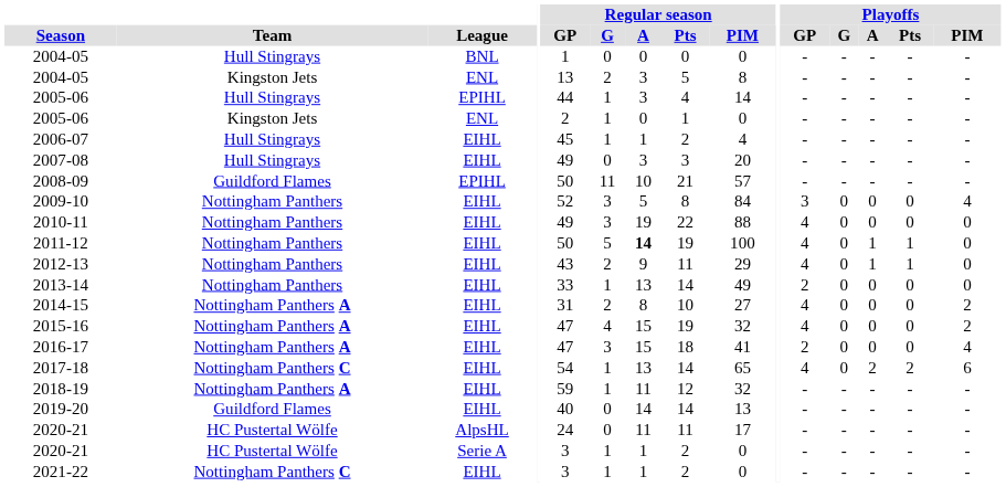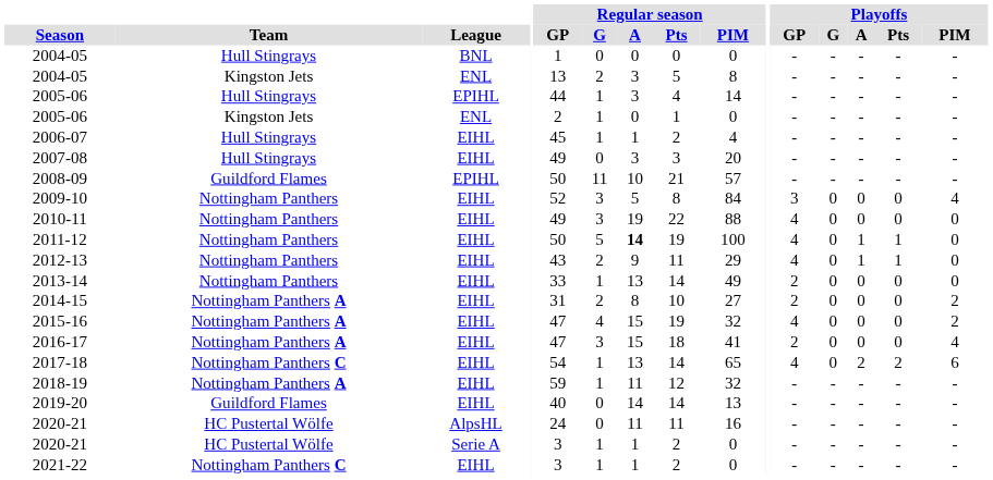 <table border="0" cellpadding="1" cellspacing="0" style="text-align:center; width:60em">
 <tr bgcolor="#e0e0e0">
 <th colspan="3" bgcolor="#ffffff"></th>
 <th rowspan="101" bgcolor="#ffffff"></th>
 <th colspan="5"><a href='#'>Regular season</a></th>
 <th rowspan="101" bgcolor="#ffffff"></th>
 <th colspan="5"><a href='#'>Playoffs</a></th>
 </tr>
 <tr bgcolor="#e0e0e0">
 <th><a href='#'>Season</a></th>
 <th>Team</th>
 <th>League</th>
 <th>GP</th>
 <th><a href='#'>G</a></th>
 <th><a href='#'>A</a></th>
 <th><a href='#'>Pts</a></th>
 <th><a href='#'>PIM</a></th>
 <th>GP</th>
 <th>G</th>
 <th>A</th>
 <th>Pts</th>
 <th>PIM</th>
 </tr>
 <tr ALIGN="centre">
 <td>2004-05</td>
 <td><a href='#'>Hull Stingrays</a></td>
 <td><a href='#'>BNL</a></td>
 <td>1</td>
 <td>0</td>
 <td>0</td>
 <td>0</td>
 <td>0</td>
 <td>-</td>
 <td>-</td>
 <td>-</td>
 <td>-</td>
 <td>-</td>
 </tr>
 <tr ALIGN="centre">
 <td>2004-05</td>
 <td>Kingston Jets</td>
 <td><a href='#'>ENL</a></td>
 <td>13</td>
 <td>2</td>
 <td>3</td>
 <td>5</td>
 <td>8</td>
 <td>-</td>
 <td>-</td>
 <td>-</td>
 <td>-</td>
 <td>-</td>
 </tr>
 <tr ALIGN="centre">
 <td>2005-06</td>
 <td><a href='#'>Hull Stingrays</a></td>
 <td><a href='#'>EPIHL</a></td>
 <td>44</td>
 <td>1</td>
 <td>3</td>
 <td>4</td>
 <td>14</td>
 <td>-</td>
 <td>-</td>
 <td>-</td>
 <td>-</td>
 <td>-</td>
 </tr>
 <tr ALIGN="centre">
 <td>2005-06</td>
 <td>Kingston Jets</td>
 <td><a href='#'>ENL</a></td>
 <td>2</td>
 <td>1</td>
 <td>0</td>
 <td>1</td>
 <td>0</td>
 <td>-</td>
 <td>-</td>
 <td>-</td>
 <td>-</td>
 <td>-</td>
 </tr>
 <tr ALIGN="centre">
 <td>2006-07</td>
 <td><a href='#'>Hull Stingrays</a></td>
 <td><a href='#'>EIHL</a></td>
 <td>45</td>
 <td>1</td>
 <td>1</td>
 <td>2</td>
 <td>4</td>
 <td>-</td>
 <td>-</td>
 <td>-</td>
 <td>-</td>
 <td>-</td>
 </tr>
 <tr ALIGN="centre">
 <td>2007-08</td>
 <td><a href='#'>Hull Stingrays</a></td>
 <td><a href='#'>EIHL</a></td>
 <td>49</td>
 <td>0</td>
 <td>3</td>
 <td>3</td>
 <td>20</td>
 <td>-</td>
 <td>-</td>
 <td>-</td>
 <td>-</td>
 <td>-</td>
 </tr>
 <tr ALIGN="centre">
 <td>2008-09</td>
 <td><a href='#'>Guildford Flames</a></td>
 <td><a href='#'>EPIHL</a></td>
 <td>50</td>
 <td>11</td>
 <td>10</td>
 <td>21</td>
 <td>57</td>
 <td>-</td>
 <td>-</td>
 <td>-</td>
 <td>-</td>
 <td>-</td>
 </tr>
 <tr ALIGN="centre">
 <td>2009-10</td>
 <td><a href='#'>Nottingham Panthers</a></td>
 <td><a href='#'>EIHL</a></td>
 <td>52</td>
 <td>3</td>
 <td>5</td>
 <td>8</td>
 <td>84</td>
 <td>3</td>
 <td>0</td>
 <td>0</td>
 <td>0</td>
 <td>4</td>
 </tr>
 <tr ALIGN="centre">
 <td>2010-11</td>
 <td><a href='#'>Nottingham Panthers</a></td>
 <td><a href='#'>EIHL</a></td>
 <td>49</td>
 <td>3</td>
 <td>19</td>
 <td>22</td>
 <td>88</td>
 <td>4</td>
 <td>0</td>
 <td>0</td>
 <td>0</td>
 <td>0</td>
 </tr>
 <tr ALIGN="centre">
 <td>2011-12</td>
 <td><a href='#'>Nottingham Panthers</a></td>
 <td><a href='#'>EIHL</a></td>
 <td>50</td>
 <td>5</td>
 <td><strong>14</strong></td>
 <td>19</td>
 <td>100</td>
 <td>4</td>
 <td>0</td>
 <td>1</td>
 <td>1</td>
 <td>0</td>
 </tr>
 <tr ALIGN="centre">
 <td>2012-13</td>
 <td><a href='#'>Nottingham Panthers</a></td>
 <td><a href='#'>EIHL</a></td>
 <td>43</td>
 <td>2</td>
 <td>9</td>
 <td>11</td>
 <td>29</td>
 <td>4</td>
 <td>0</td>
 <td>1</td>
 <td>1</td>
 <td>0</td>
 </tr>
 <tr ALIGN="centre">
 <td>2013-14</td>
 <td><a href='#'>Nottingham Panthers</a></td>
 <td><a href='#'>EIHL</a></td>
 <td>33</td>
 <td>1</td>
 <td>13</td>
 <td>14</td>
 <td>49</td>
 <td>2</td>
 <td>0</td>
 <td>0</td>
 <td>0</td>
 <td>0</td>
 </tr>
 <tr ALIGN="centre">
 <td>2014-15</td>
 <td><a href='#'>Nottingham Panthers</a> <a href='#'><strong>A</strong></a></td>
 <td><a href='#'>EIHL</a></td>
 <td>31</td>
 <td>2</td>
 <td>8</td>
 <td>10</td>
 <td>27</td>
-<td>4</td>
+<td>2</td>
 <td>0</td>
 <td>0</td>
 <td>0</td>
 <td>2</td>
 </tr>
 <tr ALIGN="centre">
 <td>2015-16</td>
 <td><a href='#'>Nottingham Panthers</a> <a href='#'><strong>A</strong></a></td>
 <td><a href='#'>EIHL</a></td>
 <td>47</td>
 <td>4</td>
 <td>15</td>
 <td>19</td>
 <td>32</td>
 <td>4</td>
 <td>0</td>
 <td>0</td>
 <td>0</td>
 <td>2</td>
 </tr>
 <tr ALIGN="centre">
 <td>2016-17</td>
 <td><a href='#'>Nottingham Panthers</a> <a href='#'><strong>A</strong></a></td>
 <td><a href='#'>EIHL</a></td>
 <td>47</td>
 <td>3</td>
 <td>15</td>
 <td>18</td>
 <td>41</td>
 <td>2</td>
 <td>0</td>
 <td>0</td>
 <td>0</td>
 <td>4</td>
 </tr>
 <tr ALIGN="centre">
 <td>2017-18</td>
 <td><a href='#'>Nottingham Panthers</a> <a href='#'><strong>C</strong></a></td>
 <td><a href='#'>EIHL</a></td>
 <td>54</td>
 <td>1</td>
 <td>13</td>
 <td>14</td>
 <td>65</td>
 <td>4</td>
 <td>0</td>
 <td>2</td>
 <td>2</td>
 <td>6</td>
 </tr>
 <tr ALIGN="centre">
 <td>2018-19</td>
 <td><a href='#'>Nottingham Panthers</a> <a href='#'><strong>A</strong></a></td>
 <td><a href='#'>EIHL</a></td>
 <td>59</td>
 <td>1</td>
 <td>11</td>
 <td>12</td>
 <td>32</td>
 <td>-</td>
 <td>-</td>
 <td>-</td>
 <td>-</td>
 <td>-</td>
 </tr>
 <tr ALIGN="centre">
 <td>2019-20</td>
 <td><a href='#'>Guildford Flames</a></td>
 <td><a href='#'>EIHL</a></td>
 <td>40</td>
 <td>0</td>
 <td>14</td>
 <td>14</td>
 <td>13</td>
 <td>-</td>
 <td>-</td>
 <td>-</td>
 <td>-</td>
 <td>-</td>
 </tr>
 <tr ALIGN="centre">
 <td>2020-21</td>
 <td><a href='#'>HC Pustertal Wölfe</a></td>
 <td><a href='#'>AlpsHL</a></td>
 <td>24</td>
 <td>0</td>
 <td>11</td>
 <td>11</td>
-<td>17</td>
+<td>16</td>
 <td>-</td>
 <td>-</td>
 <td>-</td>
 <td>-</td>
 <td>-</td>
 </tr>
 <tr ALIGN="centre">
 <td>2020-21</td>
 <td><a href='#'>HC Pustertal Wölfe</a></td>
 <td><a href='#'>Serie A</a></td>
 <td>3</td>
 <td>1</td>
 <td>1</td>
 <td>2</td>
 <td>0</td>
 <td>-</td>
 <td>-</td>
 <td>-</td>
 <td>-</td>
 <td>-</td>
 </tr>
 <tr ALIGN="centre">
 <td>2021-22</td>
 <td><a href='#'>Nottingham Panthers</a> <a href='#'><strong>C</strong></a></td>
 <td><a href='#'>EIHL</a></td>
 <td>3</td>
 <td>1</td>
 <td>1</td>
 <td>2</td>
 <td>0</td>
 <td>-</td>
 <td>-</td>
 <td>-</td>
 <td>-</td>
 <td>-</td>
 </tr>
 </table>
